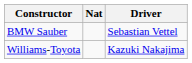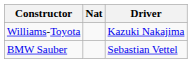 <table class="wikitable" style="font-size: 95%">
 <tr>
 <th>Constructor</th>
 <th>Nat</th>
 <th>Driver</th>
 </tr>
 <tr>
+<td><a href='#'>Williams</a>-<a href='#'>Toyota</a></td>
+<td></td>
+<td><a href='#'>Kazuki Nakajima</a></td>
+</tr>
+<tr>
 <td><a href='#'>BMW Sauber</a></td>
 <td></td>
 <td><a href='#'>Sebastian Vettel</a></td>
 </tr>
-<tr>
-<td><a href='#'>Williams</a>-<a href='#'>Toyota</a></td>
-<td></td>
-<td><a href='#'>Kazuki Nakajima</a></td>
-</tr>
 </table>
